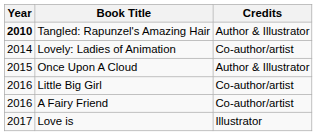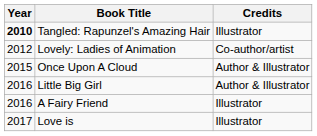 <table class="wikitable">
 <tr>
 <th>Year</th>
 <th>Book Title</th>
 <th>Credits</th>
 </tr>
 <tr>
 <td><strong>2010</strong></td>
 <td>Tangled: Rapunzel's Amazing Hair</td>
-<td>Author & Illustrator</td>
+<td>Illustrator</td>
 </tr>
 <tr>
-<td>2014</td>
+<td>2012</td>
 <td>Lovely: Ladies of Animation</td>
 <td>Co-author/artist</td>
 </tr>
 <tr>
 <td>2015</td>
 <td>Once Upon A Cloud</td>
 <td>Author & Illustrator</td>
 </tr>
 <tr>
 <td>2016</td>
 <td>Little Big Girl</td>
-<td>Co-author/artist</td>
+<td>Author & Illustrator</td>
 </tr>
 <tr>
 <td>2016</td>
 <td>A Fairy Friend</td>
-<td>Co-author/artist</td>
+<td>Illustrator</td>
 </tr>
 <tr>
 <td>2017</td>
 <td>Love is</td>
 <td>Illustrator</td>
 </tr>
 </table>
